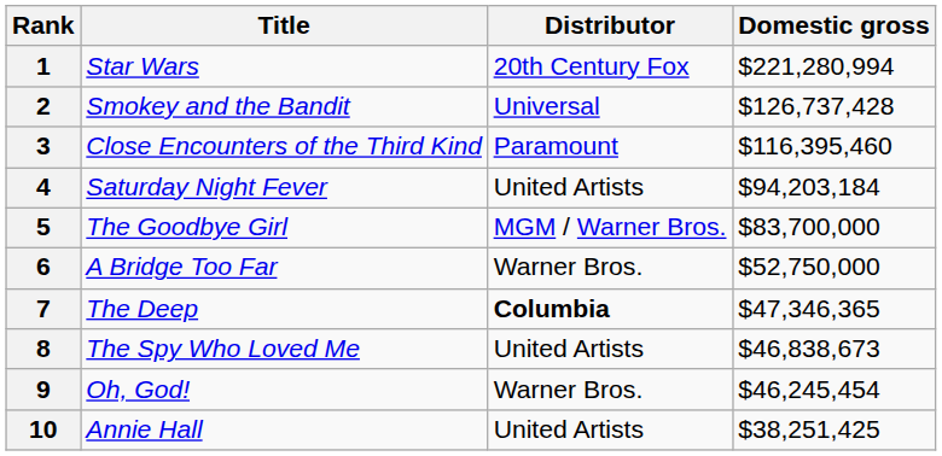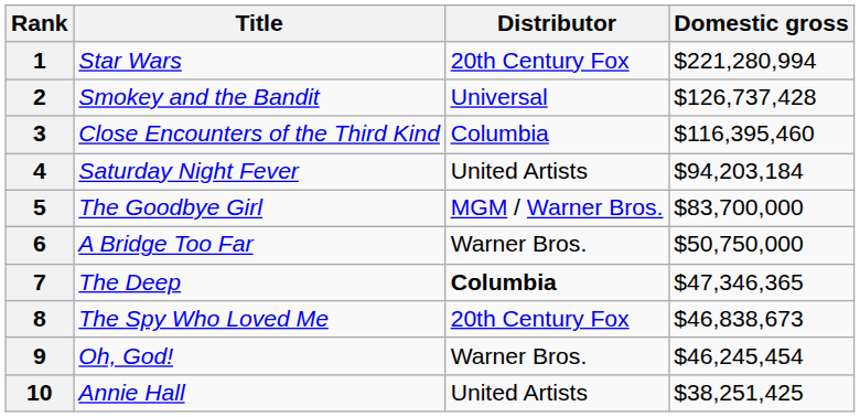 <table class="wikitable sortable" style="margin:auto; margin:auto;">
 <tr>
 <th>Rank</th>
 <th>Title</th>
 <th>Distributor</th>
 <th>Domestic gross</th>
 </tr>
 <tr>
 <th style="text-align:center;">1</th>
 <td><em><a href='#'>Star Wars</a></em></td>
 <td><a href='#'>20th Century Fox</a></td>
 <td>$221,280,994</td>
 </tr>
 <tr>
 <th style="text-align:center;">2</th>
 <td><em><a href='#'>Smokey and the Bandit</a></em></td>
 <td><a href='#'>Universal</a></td>
 <td>$126,737,428</td>
 </tr>
 <tr>
 <th style="text-align:center;">3</th>
 <td><em><a href='#'>Close Encounters of the Third Kind</a></em></td>
-<td><a href='#'>Paramount</a></td>
+<td><a href='#'>Columbia</a></td>
 <td>$116,395,460</td>
 </tr>
 <tr>
 <th style="text-align:center;">4</th>
 <td><em><a href='#'>Saturday Night Fever</a></em></td>
 <td>United Artists</td>
 <td>$94,203,184</td>
 </tr>
 <tr>
 <th style="text-align:center;">5</th>
 <td><em><a href='#'>The Goodbye Girl</a></em></td>
 <td><a href='#'>MGM</a> / <a href='#'>Warner Bros.</a></td>
 <td>$83,700,000</td>
 </tr>
 <tr>
 <th style="text-align:center;">6</th>
 <td><em><a href='#'>A Bridge Too Far</a></em></td>
 <td>Warner Bros.</td>
-<td>$52,750,000</td>
+<td>$50,750,000</td>
 </tr>
 <tr>
 <th style="text-align:center;">7</th>
 <td><em><a href='#'>The Deep</a></em></td>
 <td><strong>Columbia</strong></td>
 <td>$47,346,365</td>
 </tr>
 <tr>
 <th style="text-align:center;">8</th>
 <td><em><a href='#'>The Spy Who Loved Me</a></em></td>
-<td>United Artists</td>
+<td><a href='#'>20th Century Fox</a></td>
 <td>$46,838,673</td>
 </tr>
 <tr>
 <th style="text-align:center;">9</th>
 <td><em><a href='#'>Oh, God!</a></em></td>
 <td>Warner Bros.</td>
 <td>$46,245,454</td>
 </tr>
 <tr>
 <th style="text-align:center;">10</th>
 <td><em><a href='#'>Annie Hall</a></em></td>
 <td>United Artists</td>
 <td>$38,251,425</td>
 </tr>
 </table>
